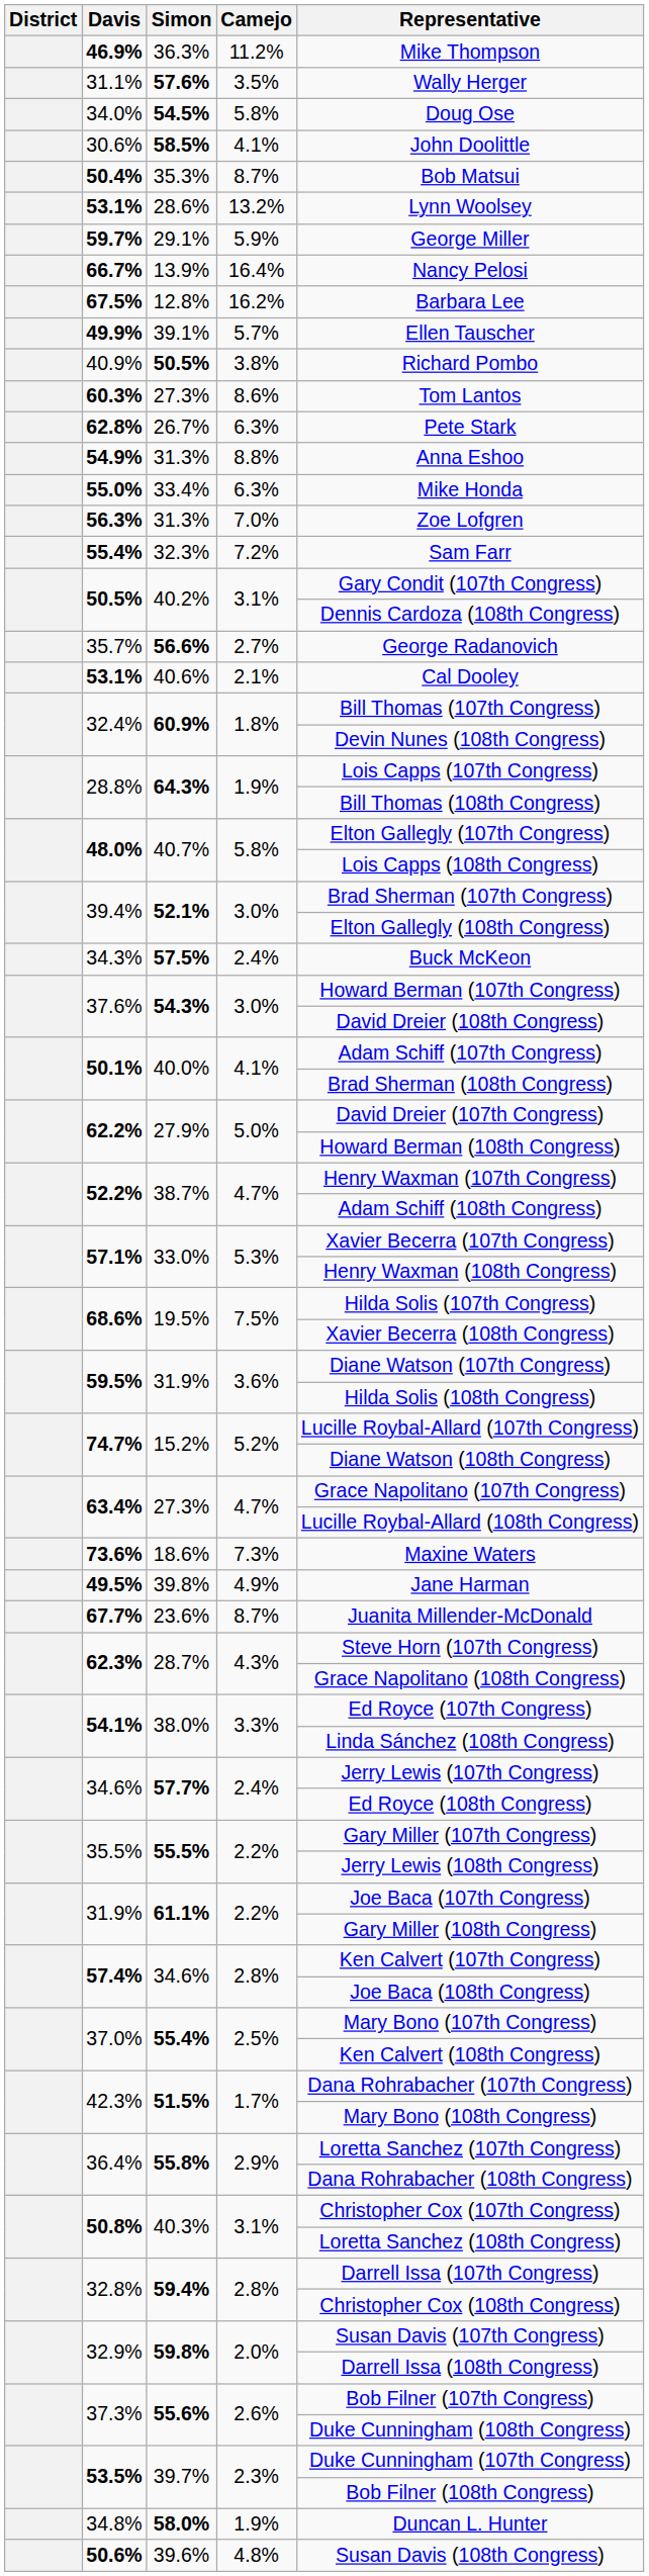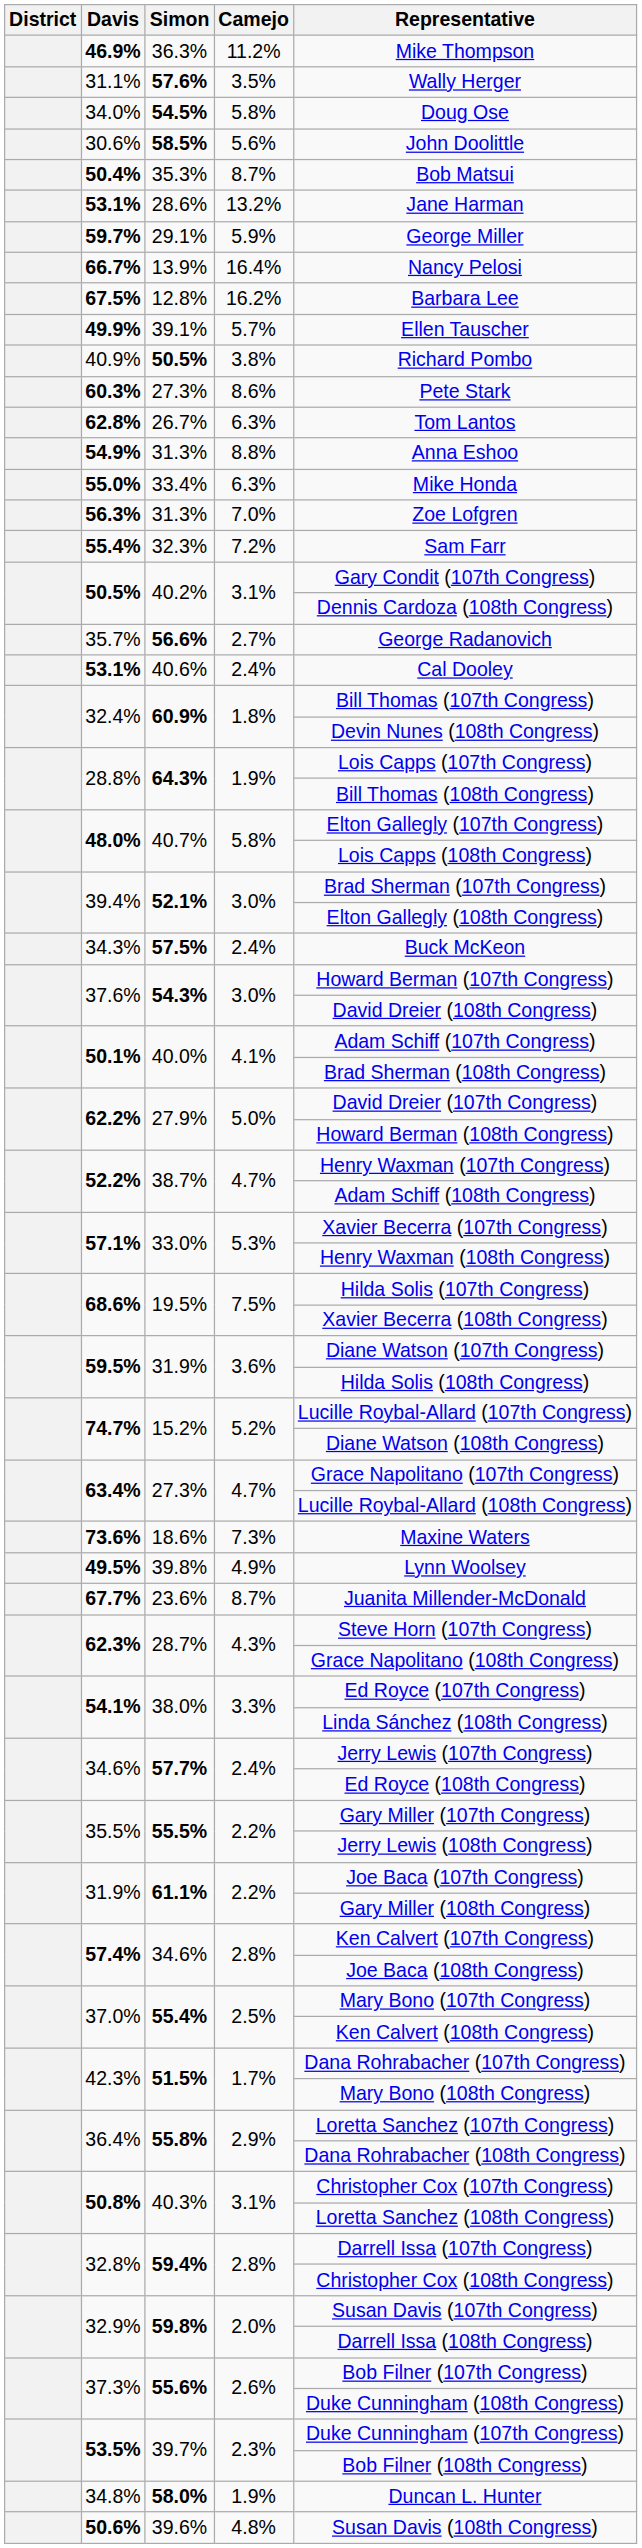 <table class="wikitable sortable">
 <tr>
 <th>District</th>
 <th>Davis</th>
 <th>Simon</th>
 <th>Camejo</th>
 <th>Representative</th>
 </tr>
 <tr align=center>
 <th></th>
 <td><strong>46.9%</strong></td>
 <td>36.3%</td>
 <td>11.2%</td>
 <td><a href='#'>Mike Thompson</a></td>
 </tr>
 <tr align=center>
 <th></th>
 <td>31.1%</td>
 <td><strong>57.6%</strong></td>
 <td>3.5%</td>
 <td><a href='#'>Wally Herger</a></td>
 </tr>
 <tr align=center>
 <th></th>
 <td>34.0%</td>
 <td><strong>54.5%</strong></td>
 <td>5.8%</td>
 <td><a href='#'>Doug Ose</a></td>
 </tr>
 <tr align=center>
 <th></th>
 <td>30.6%</td>
 <td><strong>58.5%</strong></td>
-<td>4.1%</td>
+<td>5.6%</td>
 <td><a href='#'>John Doolittle</a></td>
 </tr>
 <tr align=center>
 <th></th>
 <td><strong>50.4%</strong></td>
 <td>35.3%</td>
 <td>8.7%</td>
 <td><a href='#'>Bob Matsui</a></td>
 </tr>
 <tr align=center>
 <th></th>
 <td><strong>53.1%</strong></td>
 <td>28.6%</td>
 <td>13.2%</td>
-<td><a href='#'>Lynn Woolsey</a></td>
+<td><a href='#'>Jane Harman</a></td>
 </tr>
 <tr align=center>
 <th></th>
 <td><strong>59.7%</strong></td>
 <td>29.1%</td>
 <td>5.9%</td>
 <td><a href='#'>George Miller</a></td>
 </tr>
 <tr align=center>
 <th></th>
 <td><strong>66.7%</strong></td>
 <td>13.9%</td>
 <td>16.4%</td>
 <td><a href='#'>Nancy Pelosi</a></td>
 </tr>
 <tr align=center>
 <th></th>
 <td><strong>67.5%</strong></td>
 <td>12.8%</td>
 <td>16.2%</td>
 <td><a href='#'>Barbara Lee</a></td>
 </tr>
 <tr align=center>
 <th></th>
 <td><strong>49.9%</strong></td>
 <td>39.1%</td>
 <td>5.7%</td>
 <td><a href='#'>Ellen Tauscher</a></td>
 </tr>
 <tr align=center>
 <th></th>
 <td>40.9%</td>
 <td><strong>50.5%</strong></td>
 <td>3.8%</td>
 <td><a href='#'>Richard Pombo</a></td>
 </tr>
 <tr align=center>
 <th></th>
 <td><strong>60.3%</strong></td>
 <td>27.3%</td>
 <td>8.6%</td>
-<td><a href='#'>Tom Lantos</a></td>
+<td><a href='#'>Pete Stark</a></td>
 </tr>
 <tr align=center>
 <th></th>
 <td><strong>62.8%</strong></td>
 <td>26.7%</td>
 <td>6.3%</td>
-<td><a href='#'>Pete Stark</a></td>
+<td><a href='#'>Tom Lantos</a></td>
 </tr>
 <tr align=center>
 <th></th>
 <td><strong>54.9%</strong></td>
 <td>31.3%</td>
 <td>8.8%</td>
 <td><a href='#'>Anna Eshoo</a></td>
 </tr>
 <tr align=center>
 <th></th>
 <td><strong>55.0%</strong></td>
 <td>33.4%</td>
 <td>6.3%</td>
 <td><a href='#'>Mike Honda</a></td>
 </tr>
 <tr align=center>
 <th></th>
 <td><strong>56.3%</strong></td>
 <td>31.3%</td>
 <td>7.0%</td>
 <td><a href='#'>Zoe Lofgren</a></td>
 </tr>
 <tr align=center>
 <th></th>
 <td><strong>55.4%</strong></td>
 <td>32.3%</td>
 <td>7.2%</td>
 <td><a href='#'>Sam Farr</a></td>
 </tr>
 <tr align=center>
 <th rowspan=2 ></th>
 <td rowspan=2><strong>50.5%</strong></td>
 <td rowspan=2>40.2%</td>
 <td rowspan=2>3.1%</td>
 <td><a href='#'>Gary Condit</a> (<a href='#'>107th Congress</a>)</td>
 </tr>
 <tr align=center>
 <td><a href='#'>Dennis Cardoza</a> (<a href='#'>108th Congress</a>)</td>
 </tr>
 <tr align=center>
 <th></th>
 <td>35.7%</td>
 <td><strong>56.6%</strong></td>
 <td>2.7%</td>
 <td><a href='#'>George Radanovich</a></td>
 </tr>
 <tr align=center>
 <th></th>
 <td><strong>53.1%</strong></td>
 <td>40.6%</td>
-<td>2.1%</td>
+<td>2.4%</td>
 <td><a href='#'>Cal Dooley</a></td>
 </tr>
 <tr align=center>
 <th rowspan=2 ></th>
 <td rowspan=2>32.4%</td>
 <td rowspan=2><strong>60.9%</strong></td>
 <td rowspan=2>1.8%</td>
 <td><a href='#'>Bill Thomas</a> (<a href='#'>107th Congress</a>)</td>
 </tr>
 <tr align=center>
 <td><a href='#'>Devin Nunes</a> (<a href='#'>108th Congress</a>)</td>
 </tr>
 <tr align=center>
 <th rowspan=2 ></th>
 <td rowspan=2>28.8%</td>
 <td rowspan=2><strong>64.3%</strong></td>
 <td rowspan=2>1.9%</td>
 <td><a href='#'>Lois Capps</a> (<a href='#'>107th Congress</a>)</td>
 </tr>
 <tr align=center>
 <td><a href='#'>Bill Thomas</a> (<a href='#'>108th Congress</a>)</td>
 </tr>
 <tr align=center>
 <th rowspan=2 ></th>
 <td rowspan=2><strong>48.0%</strong></td>
 <td rowspan=2>40.7%</td>
 <td rowspan=2>5.8%</td>
 <td><a href='#'>Elton Gallegly</a> (<a href='#'>107th Congress</a>)</td>
 </tr>
 <tr align=center>
 <td><a href='#'>Lois Capps</a> (<a href='#'>108th Congress</a>)</td>
 </tr>
 <tr align=center>
 <th rowspan=2 ></th>
 <td rowspan=2>39.4%</td>
 <td rowspan=2><strong>52.1%</strong></td>
 <td rowspan=2>3.0%</td>
 <td><a href='#'>Brad Sherman</a> (<a href='#'>107th Congress</a>)</td>
 </tr>
 <tr align=center>
 <td><a href='#'>Elton Gallegly</a> (<a href='#'>108th Congress</a>)</td>
 </tr>
 <tr align=center>
 <th></th>
 <td>34.3%</td>
 <td><strong>57.5%</strong></td>
 <td>2.4%</td>
 <td><a href='#'>Buck McKeon</a></td>
 </tr>
 <tr align=center>
 <th rowspan=2 ></th>
 <td rowspan=2>37.6%</td>
 <td rowspan=2><strong>54.3%</strong></td>
 <td rowspan=2>3.0%</td>
 <td><a href='#'>Howard Berman</a> (<a href='#'>107th Congress</a>)</td>
 </tr>
 <tr align=center>
 <td><a href='#'>David Dreier</a> (<a href='#'>108th Congress</a>)</td>
 </tr>
 <tr align=center>
 <th rowspan=2 ></th>
 <td rowspan=2><strong>50.1%</strong></td>
 <td rowspan=2>40.0%</td>
 <td rowspan=2>4.1%</td>
 <td><a href='#'>Adam Schiff</a> (<a href='#'>107th Congress</a>)</td>
 </tr>
 <tr align=center>
 <td><a href='#'>Brad Sherman</a> (<a href='#'>108th Congress</a>)</td>
 </tr>
 <tr align=center>
 <th rowspan=2 ></th>
 <td rowspan=2><strong>62.2%</strong></td>
 <td rowspan=2>27.9%</td>
 <td rowspan=2>5.0%</td>
 <td><a href='#'>David Dreier</a> (<a href='#'>107th Congress</a>)</td>
 </tr>
 <tr align=center>
 <td><a href='#'>Howard Berman</a> (<a href='#'>108th Congress</a>)</td>
 </tr>
 <tr align=center>
 <th rowspan=2 ></th>
 <td rowspan=2><strong>52.2%</strong></td>
 <td rowspan=2>38.7%</td>
 <td rowspan=2>4.7%</td>
 <td><a href='#'>Henry Waxman</a> (<a href='#'>107th Congress</a>)</td>
 </tr>
 <tr align=center>
 <td><a href='#'>Adam Schiff</a> (<a href='#'>108th Congress</a>)</td>
 </tr>
 <tr align=center>
 <th rowspan=2 ></th>
 <td rowspan=2><strong>57.1%</strong></td>
 <td rowspan=2>33.0%</td>
 <td rowspan=2>5.3%</td>
 <td><a href='#'>Xavier Becerra</a> (<a href='#'>107th Congress</a>)</td>
 </tr>
 <tr align=center>
 <td><a href='#'>Henry Waxman</a> (<a href='#'>108th Congress</a>)</td>
 </tr>
 <tr align=center>
 <th rowspan=2 ></th>
 <td rowspan=2><strong>68.6%</strong></td>
 <td rowspan=2>19.5%</td>
 <td rowspan=2>7.5%</td>
 <td><a href='#'>Hilda Solis</a> (<a href='#'>107th Congress</a>)</td>
 </tr>
 <tr align=center>
 <td><a href='#'>Xavier Becerra</a> (<a href='#'>108th Congress</a>)</td>
 </tr>
 <tr align=center>
 <th rowspan=2 ></th>
 <td rowspan=2><strong>59.5%</strong></td>
 <td rowspan=2>31.9%</td>
 <td rowspan=2>3.6%</td>
 <td><a href='#'>Diane Watson</a> (<a href='#'>107th Congress</a>)</td>
 </tr>
 <tr align=center>
 <td><a href='#'>Hilda Solis</a> (<a href='#'>108th Congress</a>)</td>
 </tr>
 <tr align=center>
 <th rowspan=2 ></th>
 <td rowspan=2><strong>74.7%</strong></td>
 <td rowspan=2>15.2%</td>
 <td rowspan=2>5.2%</td>
 <td><a href='#'>Lucille Roybal-Allard</a> (<a href='#'>107th Congress</a>)</td>
 </tr>
 <tr align=center>
 <td><a href='#'>Diane Watson</a> (<a href='#'>108th Congress</a>)</td>
 </tr>
 <tr align=center>
 <th rowspan=2 ></th>
 <td rowspan=2><strong>63.4%</strong></td>
 <td rowspan=2>27.3%</td>
 <td rowspan=2>4.7%</td>
 <td><a href='#'>Grace Napolitano</a> (<a href='#'>107th Congress</a>)</td>
 </tr>
 <tr align=center>
 <td><a href='#'>Lucille Roybal-Allard</a> (<a href='#'>108th Congress</a>)</td>
 </tr>
 <tr align=center>
 <th></th>
 <td><strong>73.6%</strong></td>
 <td>18.6%</td>
 <td>7.3%</td>
 <td><a href='#'>Maxine Waters</a></td>
 </tr>
 <tr align=center>
 <th></th>
 <td><strong>49.5%</strong></td>
 <td>39.8%</td>
 <td>4.9%</td>
-<td><a href='#'>Jane Harman</a></td>
+<td><a href='#'>Lynn Woolsey</a></td>
 </tr>
 <tr align=center>
 <th></th>
 <td><strong>67.7%</strong></td>
 <td>23.6%</td>
 <td>8.7%</td>
 <td><a href='#'>Juanita Millender-McDonald</a></td>
 </tr>
 <tr align=center>
 <th rowspan=2 ></th>
 <td rowspan=2><strong>62.3%</strong></td>
 <td rowspan=2>28.7%</td>
 <td rowspan=2>4.3%</td>
 <td><a href='#'>Steve Horn</a> (<a href='#'>107th Congress</a>)</td>
 </tr>
 <tr align=center>
 <td><a href='#'>Grace Napolitano</a> (<a href='#'>108th Congress</a>)</td>
 </tr>
 <tr align=center>
 <th rowspan=2 ></th>
 <td rowspan=2><strong>54.1%</strong></td>
 <td rowspan=2>38.0%</td>
 <td rowspan=2>3.3%</td>
 <td><a href='#'>Ed Royce</a> (<a href='#'>107th Congress</a>)</td>
 </tr>
 <tr align=center>
 <td><a href='#'>Linda Sánchez</a> (<a href='#'>108th Congress</a>)</td>
 </tr>
 <tr align=center>
 <th rowspan=2 ></th>
 <td rowspan=2>34.6%</td>
 <td rowspan=2><strong>57.7%</strong></td>
 <td rowspan=2>2.4%</td>
 <td><a href='#'>Jerry Lewis</a> (<a href='#'>107th Congress</a>)</td>
 </tr>
 <tr align=center>
 <td><a href='#'>Ed Royce</a> (<a href='#'>108th Congress</a>)</td>
 </tr>
 <tr align=center>
 <th rowspan=2 ></th>
 <td rowspan=2>35.5%</td>
 <td rowspan=2><strong>55.5%</strong></td>
 <td rowspan=2>2.2%</td>
 <td><a href='#'>Gary Miller</a> (<a href='#'>107th Congress</a>)</td>
 </tr>
 <tr align=center>
 <td><a href='#'>Jerry Lewis</a> (<a href='#'>108th Congress</a>)</td>
 </tr>
 <tr align=center>
 <th rowspan=2 ></th>
 <td rowspan=2>31.9%</td>
 <td rowspan=2><strong>61.1%</strong></td>
 <td rowspan=2>2.2%</td>
 <td><a href='#'>Joe Baca</a> (<a href='#'>107th Congress</a>)</td>
 </tr>
 <tr align=center>
 <td><a href='#'>Gary Miller</a> (<a href='#'>108th Congress</a>)</td>
 </tr>
 <tr align=center>
 <th rowspan=2 ></th>
 <td rowspan=2><strong>57.4%</strong></td>
 <td rowspan=2>34.6%</td>
 <td rowspan=2>2.8%</td>
 <td><a href='#'>Ken Calvert</a> (<a href='#'>107th Congress</a>)</td>
 </tr>
 <tr align=center>
 <td><a href='#'>Joe Baca</a> (<a href='#'>108th Congress</a>)</td>
 </tr>
 <tr align=center>
 <th rowspan=2 ></th>
 <td rowspan=2>37.0%</td>
 <td rowspan=2><strong>55.4%</strong></td>
 <td rowspan=2>2.5%</td>
 <td><a href='#'>Mary Bono</a> (<a href='#'>107th Congress</a>)</td>
 </tr>
 <tr align=center>
 <td><a href='#'>Ken Calvert</a> (<a href='#'>108th Congress</a>)</td>
 </tr>
 <tr align=center>
 <th rowspan=2 ></th>
 <td rowspan=2>42.3%</td>
 <td rowspan=2><strong>51.5%</strong></td>
 <td rowspan=2>1.7%</td>
 <td><a href='#'>Dana Rohrabacher</a> (<a href='#'>107th Congress</a>)</td>
 </tr>
 <tr align=center>
 <td><a href='#'>Mary Bono</a> (<a href='#'>108th Congress</a>)</td>
 </tr>
 <tr align=center>
 <th rowspan=2 ></th>
 <td rowspan=2>36.4%</td>
 <td rowspan=2><strong>55.8%</strong></td>
 <td rowspan=2>2.9%</td>
 <td><a href='#'>Loretta Sanchez</a> (<a href='#'>107th Congress</a>)</td>
 </tr>
 <tr align=center>
 <td><a href='#'>Dana Rohrabacher</a> (<a href='#'>108th Congress</a>)</td>
 </tr>
 <tr align=center>
 <th rowspan=2 ></th>
 <td rowspan=2><strong>50.8%</strong></td>
 <td rowspan=2>40.3%</td>
 <td rowspan=2>3.1%</td>
 <td><a href='#'>Christopher Cox</a> (<a href='#'>107th Congress</a>)</td>
 </tr>
 <tr align=center>
 <td><a href='#'>Loretta Sanchez</a> (<a href='#'>108th Congress</a>)</td>
 </tr>
 <tr align=center>
 <th rowspan=2 ></th>
 <td rowspan=2>32.8%</td>
 <td rowspan=2><strong>59.4%</strong></td>
 <td rowspan=2>2.8%</td>
 <td><a href='#'>Darrell Issa</a> (<a href='#'>107th Congress</a>)</td>
 </tr>
 <tr align=center>
 <td><a href='#'>Christopher Cox</a> (<a href='#'>108th Congress</a>)</td>
 </tr>
 <tr align=center>
 <th rowspan=2 ></th>
 <td rowspan=2>32.9%</td>
 <td rowspan=2><strong>59.8%</strong></td>
 <td rowspan=2>2.0%</td>
 <td><a href='#'>Susan Davis</a> (<a href='#'>107th Congress</a>)</td>
 </tr>
 <tr align=center>
 <td><a href='#'>Darrell Issa</a> (<a href='#'>108th Congress</a>)</td>
 </tr>
 <tr align=center>
 <th rowspan=2 ></th>
 <td rowspan=2>37.3%</td>
 <td rowspan=2><strong>55.6%</strong></td>
 <td rowspan=2>2.6%</td>
 <td><a href='#'>Bob Filner</a> (<a href='#'>107th Congress</a>)</td>
 </tr>
 <tr align=center>
 <td><a href='#'>Duke Cunningham</a> (<a href='#'>108th Congress</a>)</td>
 </tr>
 <tr align=center>
 <th rowspan=2 ></th>
 <td rowspan=2><strong>53.5%</strong></td>
 <td rowspan=2>39.7%</td>
 <td rowspan=2>2.3%</td>
 <td><a href='#'>Duke Cunningham</a> (<a href='#'>107th Congress</a>)</td>
 </tr>
 <tr align=center>
 <td><a href='#'>Bob Filner</a> (<a href='#'>108th Congress</a>)</td>
 </tr>
 <tr align=center>
 <th></th>
 <td>34.8%</td>
 <td><strong>58.0%</strong></td>
 <td>1.9%</td>
 <td><a href='#'>Duncan L. Hunter</a></td>
 </tr>
 <tr align=center>
 <th></th>
 <td><strong>50.6%</strong></td>
 <td>39.6%</td>
 <td>4.8%</td>
 <td><a href='#'>Susan Davis</a> (<a href='#'>108th Congress</a>)</td>
 </tr>
 </table>
